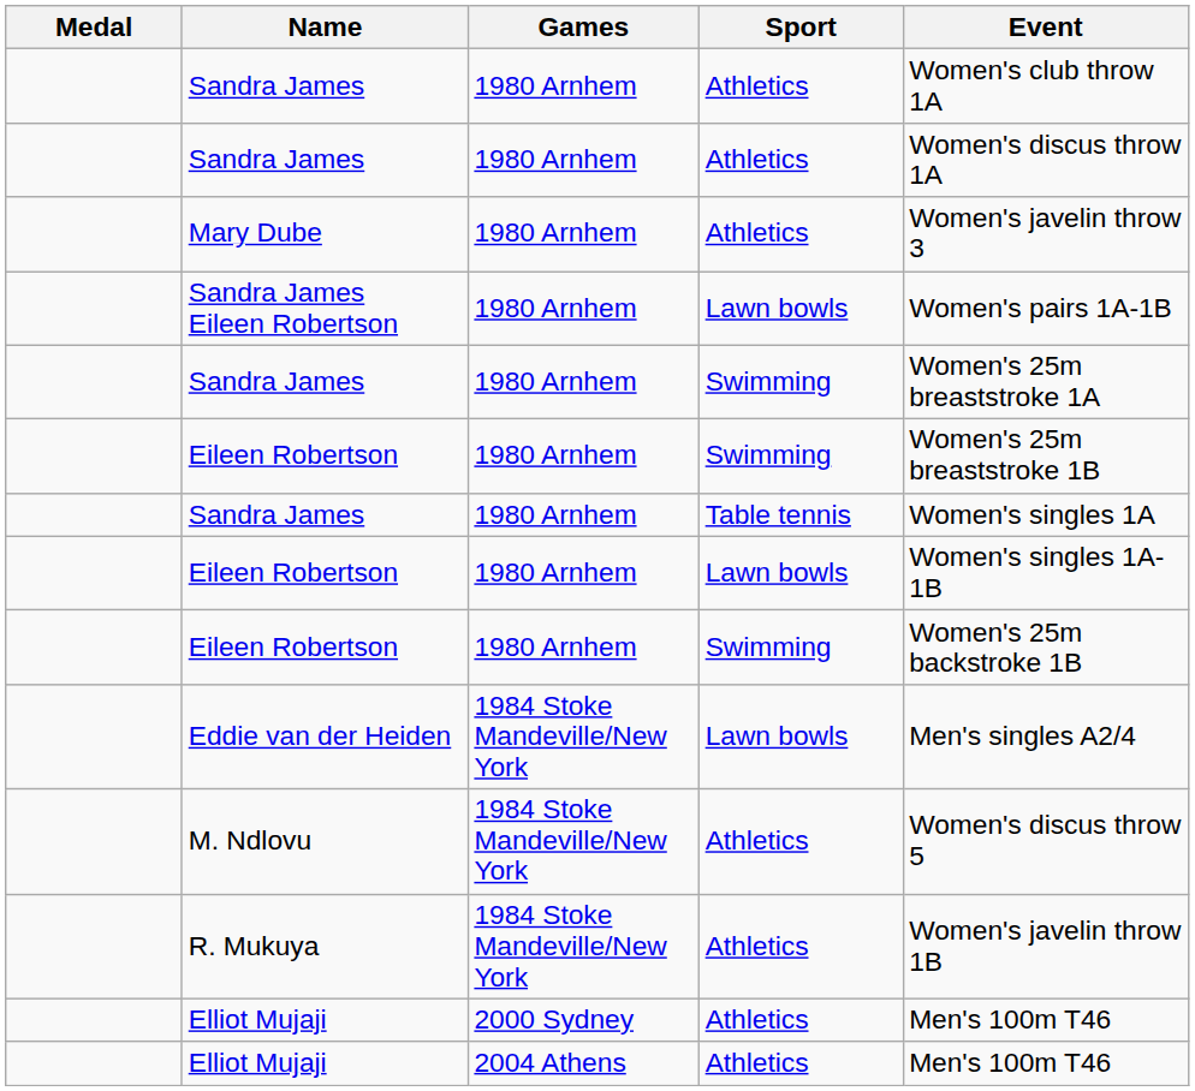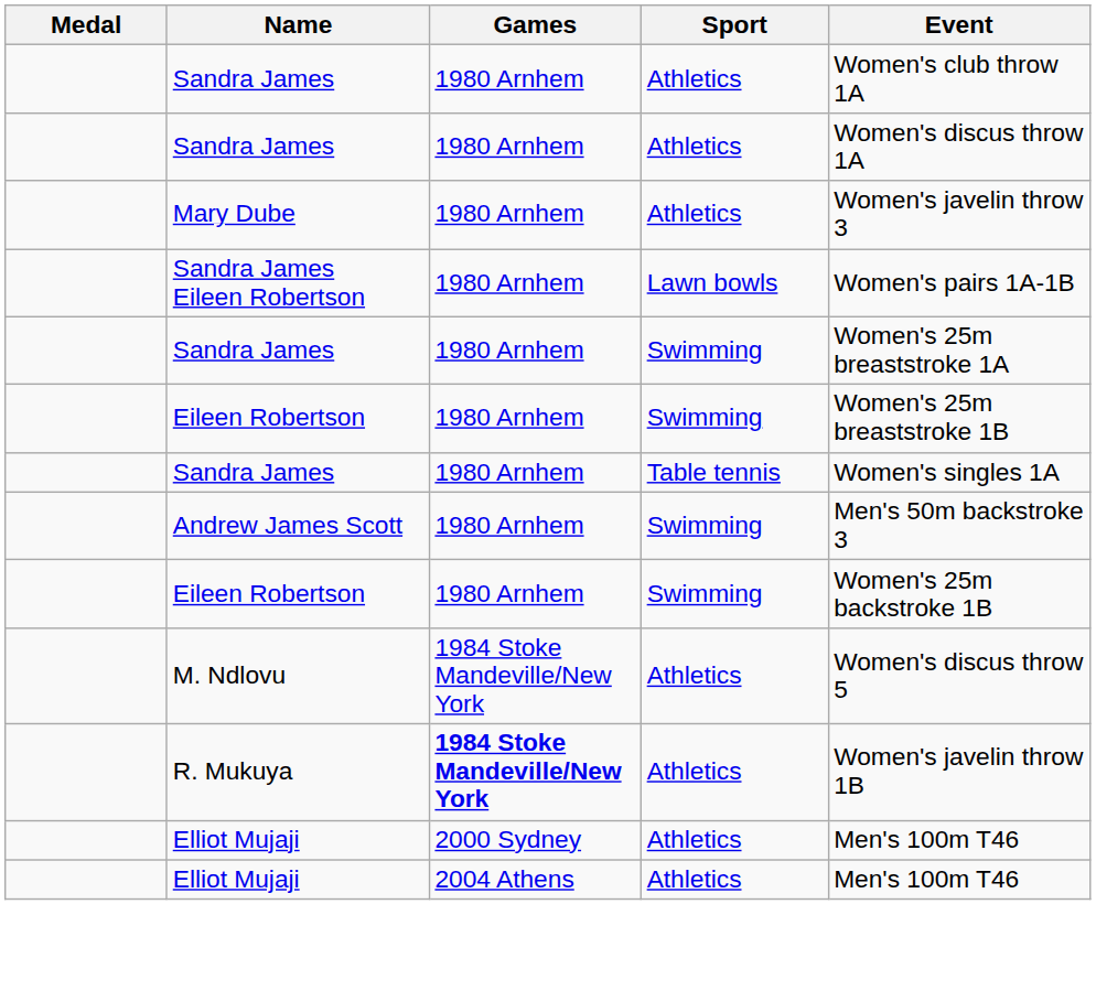 <table class="wikitable">
 <tr>
 <th style="width:6em">Medal</th>
 <th style="width:10em">Name</th>
 <th style="width:8em">Games</th>
 <th style="width:7em">Sport</th>
 <th style="width:10em">Event</th>
 </tr>
 <tr>
 <td></td>
 <td><a href='#'>Sandra James</a></td>
 <td> <a href='#'>1980 Arnhem</a></td>
 <td><a href='#'>Athletics</a></td>
 <td>Women's club throw 1A</td>
 </tr>
 <tr>
 <td></td>
 <td><a href='#'>Sandra James</a></td>
 <td> <a href='#'>1980 Arnhem</a></td>
 <td><a href='#'>Athletics</a></td>
 <td>Women's discus throw 1A</td>
 </tr>
 <tr>
 <td></td>
 <td><a href='#'>Mary Dube</a></td>
 <td> <a href='#'>1980 Arnhem</a></td>
 <td><a href='#'>Athletics</a></td>
 <td>Women's javelin throw 3</td>
 </tr>
 <tr>
 <td></td>
 <td><a href='#'>Sandra James</a><br> <a href='#'>Eileen Robertson</a></td>
 <td> <a href='#'>1980 Arnhem</a></td>
 <td><a href='#'>Lawn bowls</a></td>
 <td>Women's pairs 1A-1B</td>
 </tr>
 <tr>
 <td></td>
 <td><a href='#'>Sandra James</a></td>
 <td> <a href='#'>1980 Arnhem</a></td>
 <td><a href='#'>Swimming</a></td>
 <td>Women's 25m breaststroke 1A</td>
 </tr>
 <tr>
 <td></td>
 <td><a href='#'>Eileen Robertson</a></td>
 <td> <a href='#'>1980 Arnhem</a></td>
 <td><a href='#'>Swimming</a></td>
 <td>Women's 25m breaststroke 1B</td>
 </tr>
 <tr>
 <td></td>
 <td><a href='#'>Sandra James</a></td>
 <td> <a href='#'>1980 Arnhem</a></td>
 <td><a href='#'>Table tennis</a></td>
 <td>Women's singles 1A</td>
 </tr>
 <tr>
 <td></td>
-<td><a href='#'>Eileen Robertson</a></td>
+<td><a href='#'>Andrew James Scott</a></td>
 <td> <a href='#'>1980 Arnhem</a></td>
-<td><a href='#'>Lawn bowls</a></td>
-<td>Women's singles 1A-1B</td>
+<td><a href='#'>Swimming</a></td>
+<td>Men's 50m backstroke 3</td>
 </tr>
 <tr>
 <td></td>
 <td><a href='#'>Eileen Robertson</a></td>
 <td> <a href='#'>1980 Arnhem</a></td>
 <td><a href='#'>Swimming</a></td>
 <td>Women's 25m backstroke 1B</td>
-</tr>
-<tr>
-<td></td>
-<td><a href='#'>Eddie van der Heiden</a></td>
-<td>  <a href='#'>1984 Stoke Mandeville/New York</a></td>
-<td><a href='#'>Lawn bowls</a></td>
-<td>Men's singles A2/4</td>
 </tr>
 <tr>
 <td></td>
 <td>M. Ndlovu</td>
 <td>  <a href='#'>1984 Stoke Mandeville/New York</a></td>
 <td><a href='#'>Athletics</a></td>
 <td>Women's discus throw 5</td>
 </tr>
 <tr>
 <td></td>
 <td>R. Mukuya</td>
-<td>  <a href='#'>1984 Stoke Mandeville/New York</a></td>
+<td><strong>  <a href='#'>1984 Stoke Mandeville/New York</a></strong></td>
 <td><a href='#'>Athletics</a></td>
 <td>Women's javelin throw 1B</td>
 </tr>
 <tr>
 <td></td>
 <td><a href='#'>Elliot Mujaji</a></td>
 <td> <a href='#'>2000 Sydney</a></td>
 <td><a href='#'>Athletics</a></td>
 <td>Men's 100m T46</td>
 </tr>
 <tr>
 <td></td>
 <td><a href='#'>Elliot Mujaji</a></td>
 <td> <a href='#'>2004 Athens</a></td>
 <td><a href='#'>Athletics</a></td>
 <td>Men's 100m T46</td>
 </tr>
 </table>
